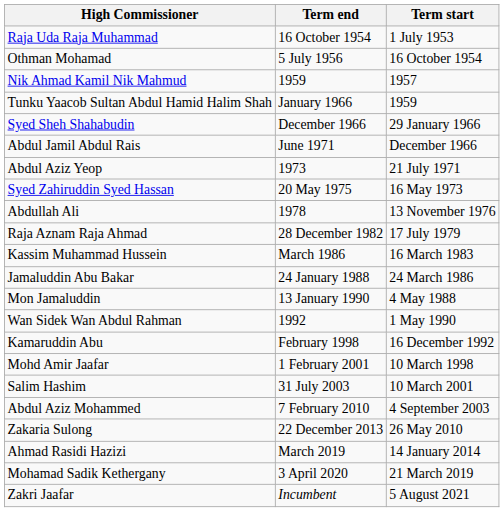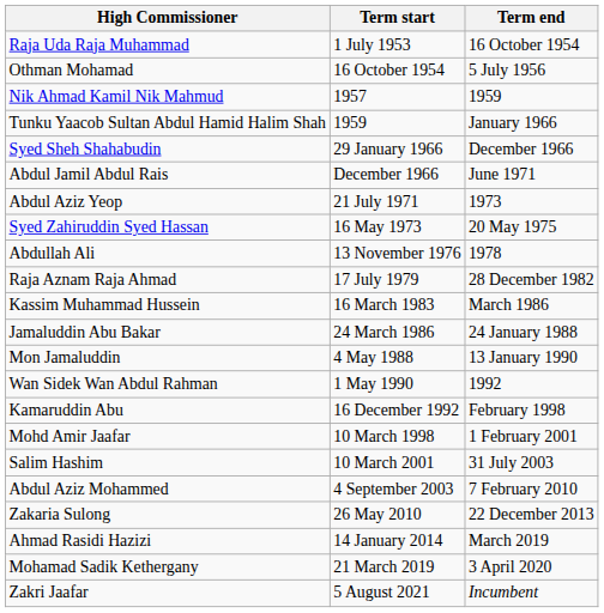 <table class=wikitable>
 <tr>
 <th>High Commissioner</th>
+<th>Term start</th>
 <th>Term end</th>
-<th>Term start</th>
 </tr>
 <tr>
 <td><a href='#'>Raja Uda Raja Muhammad</a></td>
+<td>1 July 1953</td>
 <td>16 October 1954</td>
-<td>1 July 1953</td>
 </tr>
 <tr>
 <td>Othman Mohamad</td>
+<td>16 October 1954</td>
 <td>5 July 1956</td>
-<td>16 October 1954</td>
 </tr>
 <tr>
 <td><a href='#'>Nik Ahmad Kamil Nik Mahmud</a></td>
+<td>1957</td>
 <td>1959</td>
-<td>1957</td>
 </tr>
 <tr>
 <td>Tunku Yaacob Sultan Abdul Hamid Halim Shah</td>
+<td>1959</td>
 <td>January 1966</td>
-<td>1959</td>
 </tr>
 <tr>
 <td><a href='#'>Syed Sheh Shahabudin</a></td>
+<td>29 January 1966</td>
 <td>December 1966</td>
-<td>29 January 1966</td>
 </tr>
 <tr>
 <td>Abdul Jamil Abdul Rais</td>
+<td>December 1966</td>
 <td>June 1971</td>
-<td>December 1966</td>
 </tr>
 <tr>
 <td>Abdul Aziz Yeop</td>
+<td>21 July 1971</td>
 <td>1973</td>
-<td>21 July 1971</td>
 </tr>
 <tr>
 <td><a href='#'>Syed Zahiruddin Syed Hassan</a></td>
+<td>16 May 1973</td>
 <td>20 May 1975</td>
-<td>16 May 1973</td>
 </tr>
 <tr>
 <td>Abdullah Ali</td>
+<td>13 November 1976</td>
 <td>1978</td>
-<td>13 November 1976</td>
 </tr>
 <tr>
 <td>Raja Aznam Raja Ahmad</td>
+<td>17 July 1979</td>
 <td>28 December 1982</td>
-<td>17 July 1979</td>
 </tr>
 <tr>
 <td>Kassim Muhammad Hussein</td>
+<td>16 March 1983</td>
 <td>March 1986</td>
-<td>16 March 1983</td>
 </tr>
 <tr>
 <td>Jamaluddin Abu Bakar</td>
+<td>24 March 1986</td>
 <td>24 January 1988</td>
-<td>24 March 1986</td>
 </tr>
 <tr>
 <td>Mon Jamaluddin</td>
+<td>4 May 1988</td>
 <td>13 January 1990</td>
-<td>4 May 1988</td>
 </tr>
 <tr>
 <td>Wan Sidek Wan Abdul Rahman</td>
+<td>1 May 1990</td>
 <td>1992</td>
-<td>1 May 1990</td>
 </tr>
 <tr>
 <td>Kamaruddin Abu</td>
+<td>16 December 1992</td>
 <td>February 1998</td>
-<td>16 December 1992</td>
 </tr>
 <tr>
 <td>Mohd Amir Jaafar</td>
+<td>10 March 1998</td>
 <td>1 February 2001</td>
-<td>10 March 1998</td>
 </tr>
 <tr>
 <td>Salim Hashim</td>
+<td>10 March 2001</td>
 <td>31 July 2003</td>
-<td>10 March 2001</td>
 </tr>
 <tr>
 <td>Abdul Aziz Mohammed</td>
+<td>4 September 2003</td>
 <td>7 February 2010</td>
-<td>4 September 2003</td>
 </tr>
 <tr>
 <td>Zakaria Sulong</td>
+<td>26 May 2010</td>
 <td>22 December 2013</td>
-<td>26 May 2010</td>
 </tr>
 <tr>
 <td>Ahmad Rasidi Hazizi</td>
+<td>14 January 2014</td>
 <td>March 2019</td>
-<td>14 January 2014</td>
 </tr>
 <tr>
 <td>Mohamad Sadik Kethergany</td>
+<td>21 March 2019</td>
 <td>3 April 2020</td>
-<td>21 March 2019</td>
 </tr>
 <tr>
 <td>Zakri Jaafar</td>
+<td>5 August 2021</td>
 <td><em>Incumbent</em></td>
-<td>5 August 2021</td>
 </tr>
 </table>
